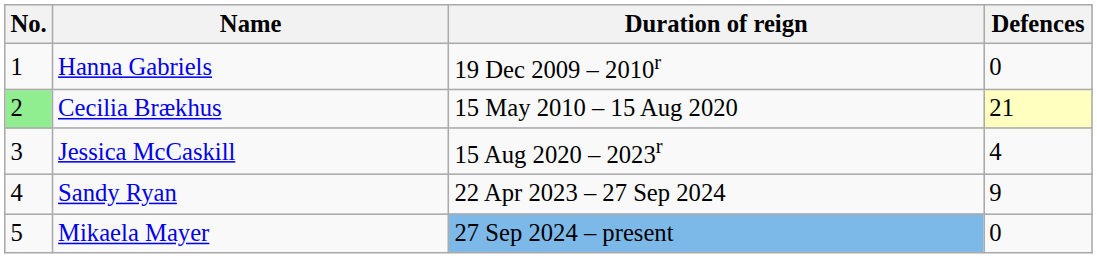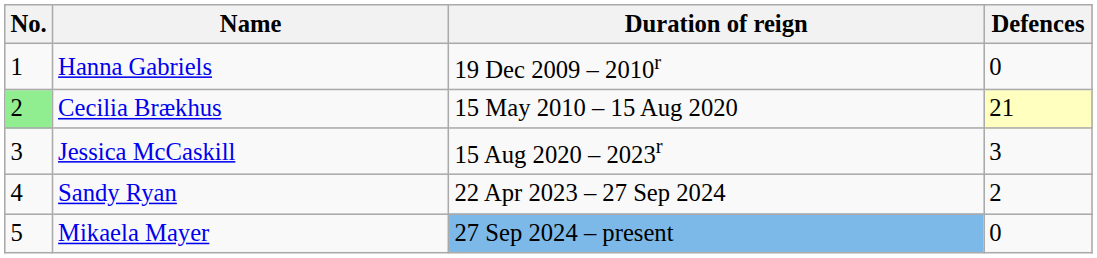 <table class="wikitable" width=80%>
 <tr>
 <th width=3%>No.</th>
 <th width=37%>Name</th>
 <th width=50%>Duration of reign</th>
 <th width=10%>Defences</th>
 </tr>
 <tr>
 <td>1</td>
 <td align=left> <a href='#'>Hanna Gabriels</a></td>
 <td>19 Dec 2009 – 2010<sup>r</sup></td>
 <td>0</td>
 </tr>
 <tr>
 <td style="background: lightgreen;">2</td>
 <td align=left> <a href='#'>Cecilia Brækhus</a></td>
 <td>15 May 2010 – 15 Aug 2020</td>
 <td style="background:#ffffbf;" width=5px>21</td>
 </tr>
 <tr>
 <td>3</td>
 <td align=left> <a href='#'>Jessica McCaskill</a></td>
 <td>15 Aug 2020 – 2023<sup>r</sup></td>
-<td>4</td>
+<td>3</td>
 </tr>
 <tr>
 <td>4</td>
 <td align=left> <a href='#'>Sandy Ryan</a></td>
 <td>22 Apr 2023 – 27 Sep 2024</td>
-<td>9</td>
+<td>2</td>
 </tr>
 <tr>
 <td>5</td>
 <td align=left> <a href='#'>Mikaela Mayer</a></td>
 <td style="background:#7CB9E8;" width=5px>27 Sep 2024 – present</td>
 <td>0</td>
 </tr>
 </table>
